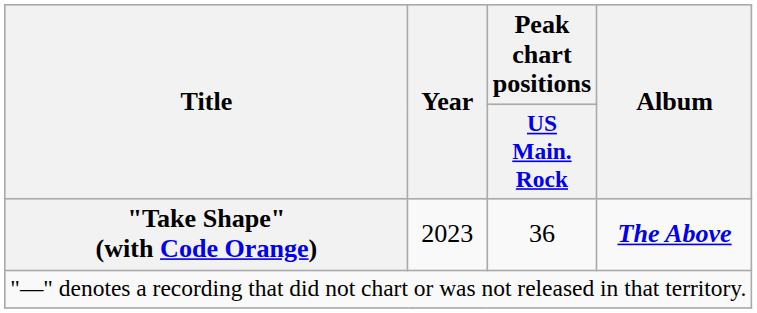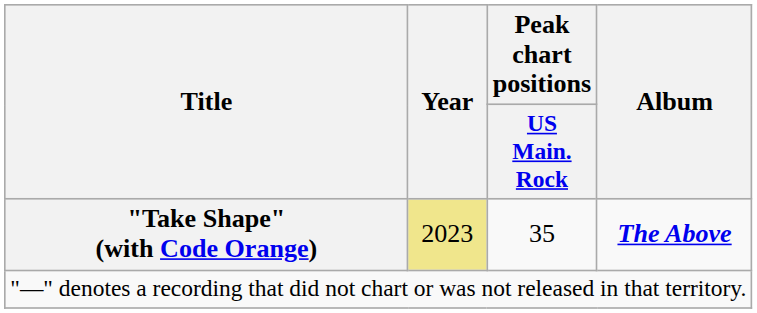 <table class="wikitable plainrowheaders" style="text-align:center;">
 <tr>
 <th scope="col" rowspan="2" style="width:15em;">Title</th>
 <th scope="col" rowspan="2">Year</th>
 <th scope="col">Peak chart positions</th>
 <th scope="col" rowspan="2">Album</th>
 </tr>
 <tr>
 <th scope="col" style="width:3em;font-size:90%;"><a href='#'>US<br>Main.<br>Rock</a><br></th>
 </tr>
 <tr>
 <th scope="row">"Take Shape" <br><span>(with <a href='#'>Code Orange</a>)</span></th>
-<td>2023</td>
-<td>36</td>
+<td style="background: khaki;">2023</td>
+<td>35</td>
 <td><strong><em><a href='#'>The Above</a></em></strong></td>
 </tr>
 <tr>
 <td colspan="20" style="font-size:90%">"—" denotes a recording that did not chart or was not released in that territory.</td>
 </tr>
 </table>
